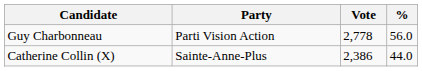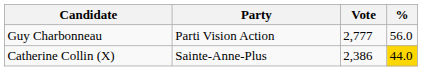 <table class="wikitable">
 <tr>
 <th bgcolor="#DDDDFF" width="200px">Candidate</th>
 <th bgcolor="#DDDDFF" width="200px">Party</th>
 <th bgcolor="#DDDDFF" width="50px">Vote</th>
 <th bgcolor="#DDDDFF" width="30px">%</th>
 </tr>
 <tr>
 <td>Guy Charbonneau</td>
 <td>Parti Vision Action</td>
-<td>2,778</td>
+<td>2,777</td>
 <td>56.0</td>
 </tr>
 <tr>
 <td>Catherine Collin (X)</td>
 <td>Sainte-Anne-Plus</td>
 <td>2,386</td>
-<td>44.0</td>
+<td style="background: gold;">44.0</td>
 </tr>
 </table>
